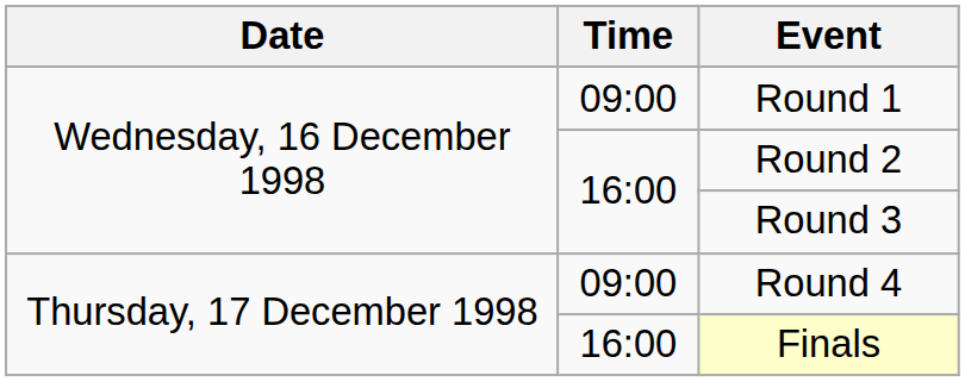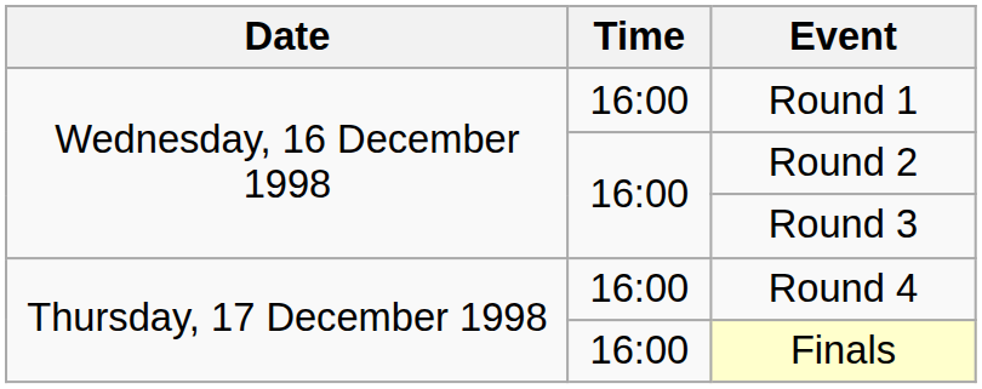 <table class = "wikitable" style="text-align:center;">
 <tr>
 <th width=220>Date</th>
 <th width=50>Time</th>
 <th width=100>Event</th>
 </tr>
 <tr>
 <td rowspan=3>Wednesday, 16 December 1998</td>
-<td>09:00</td>
+<td>16:00</td>
 <td>Round 1</td>
 </tr>
 <tr>
 <td rowspan=2>16:00</td>
 <td>Round 2</td>
 </tr>
 <tr>
 <td>Round 3</td>
 </tr>
 <tr>
 <td rowspan=2>Thursday, 17 December 1998</td>
-<td>09:00</td>
+<td>16:00</td>
 <td>Round 4</td>
 </tr>
 <tr>
 <td>16:00</td>
 <td bgcolor=ffffcc>Finals</td>
 </tr>
 </table>
